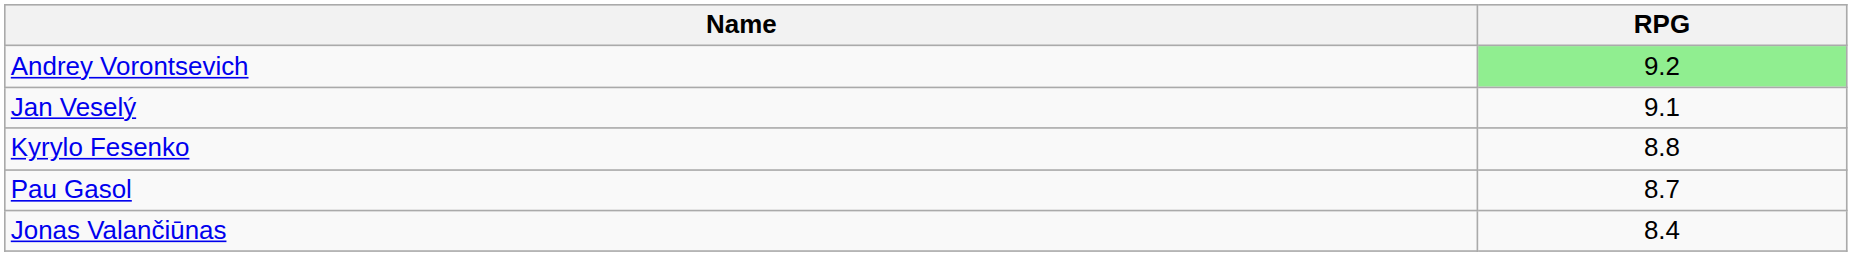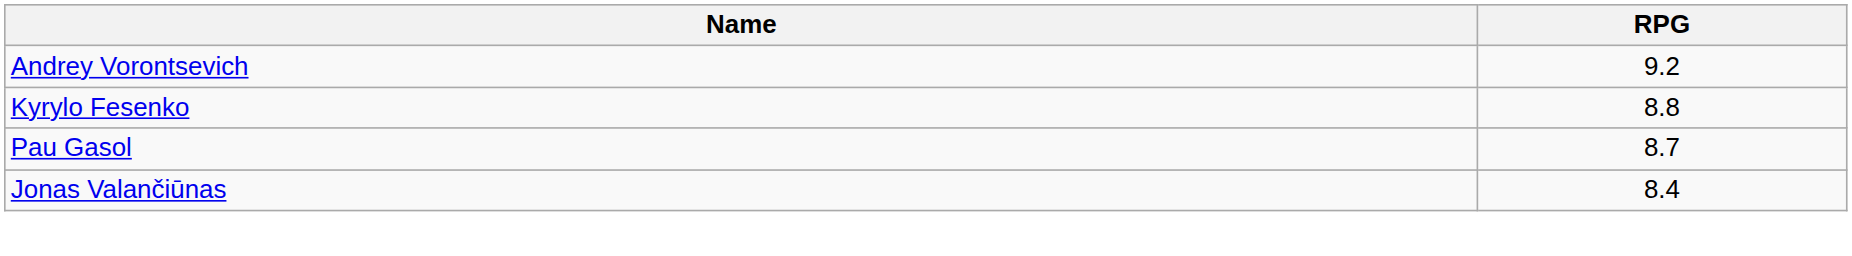 <table class="wikitable" style="width:90%;">
 <tr>
 <th style="width:80%;">Name</th>
 <th style="width:20%;">RPG</th>
 </tr>
 <tr>
 <td> <a href='#'>Andrey Vorontsevich</a></td>
-<td align=center style="background: lightgreen;">9.2</td>
-</tr>
-<tr>
-<td> <a href='#'>Jan Veselý</a></td>
-<td align=center>9.1</td>
+<td align=center>9.2</td>
 </tr>
 <tr>
 <td> <a href='#'>Kyrylo Fesenko</a></td>
 <td align=center>8.8</td>
 </tr>
 <tr>
 <td> <a href='#'>Pau Gasol</a></td>
 <td align=center>8.7</td>
 </tr>
 <tr>
 <td> <a href='#'>Jonas Valančiūnas</a></td>
 <td align=center>8.4</td>
 </tr>
 </table>
